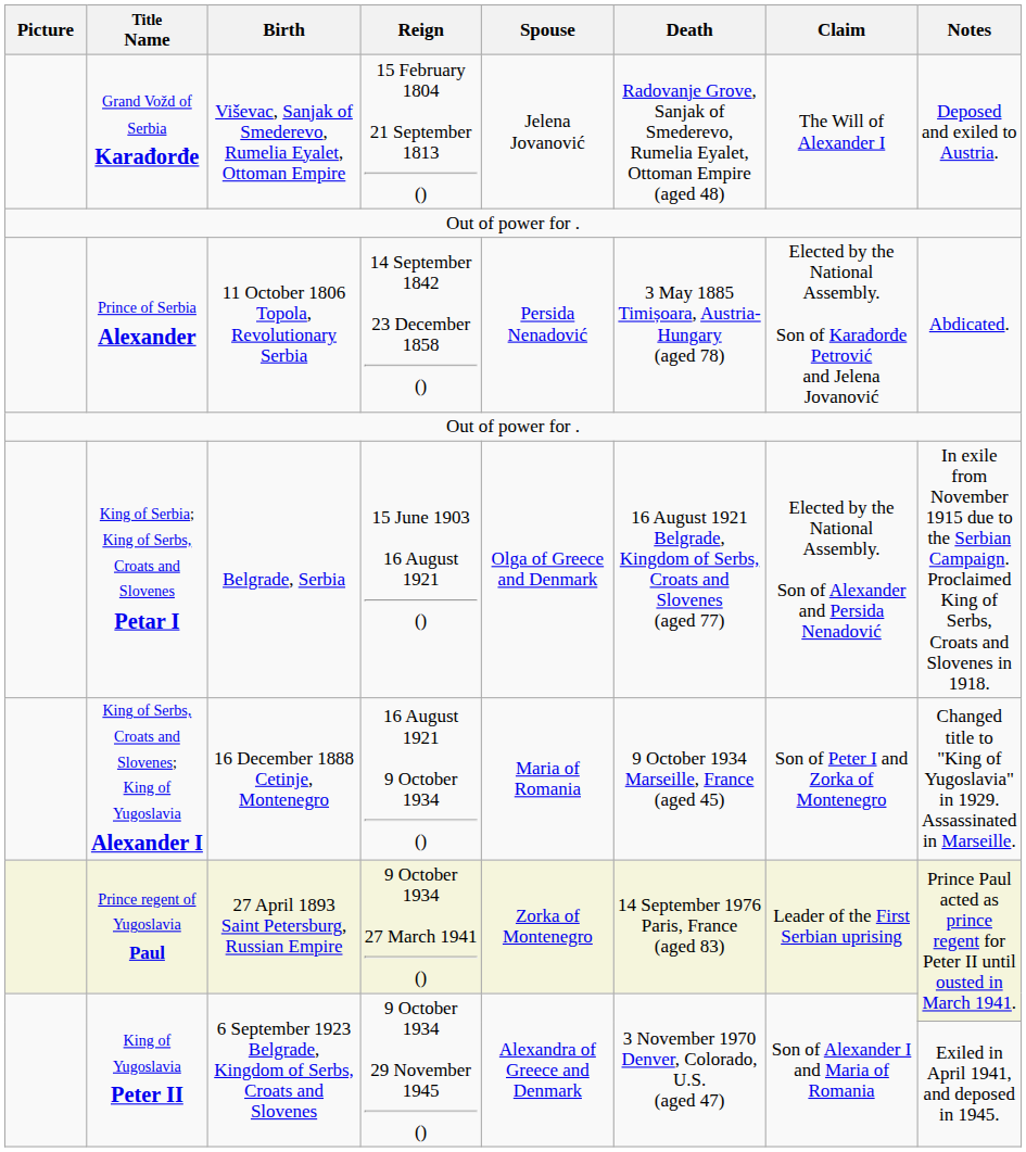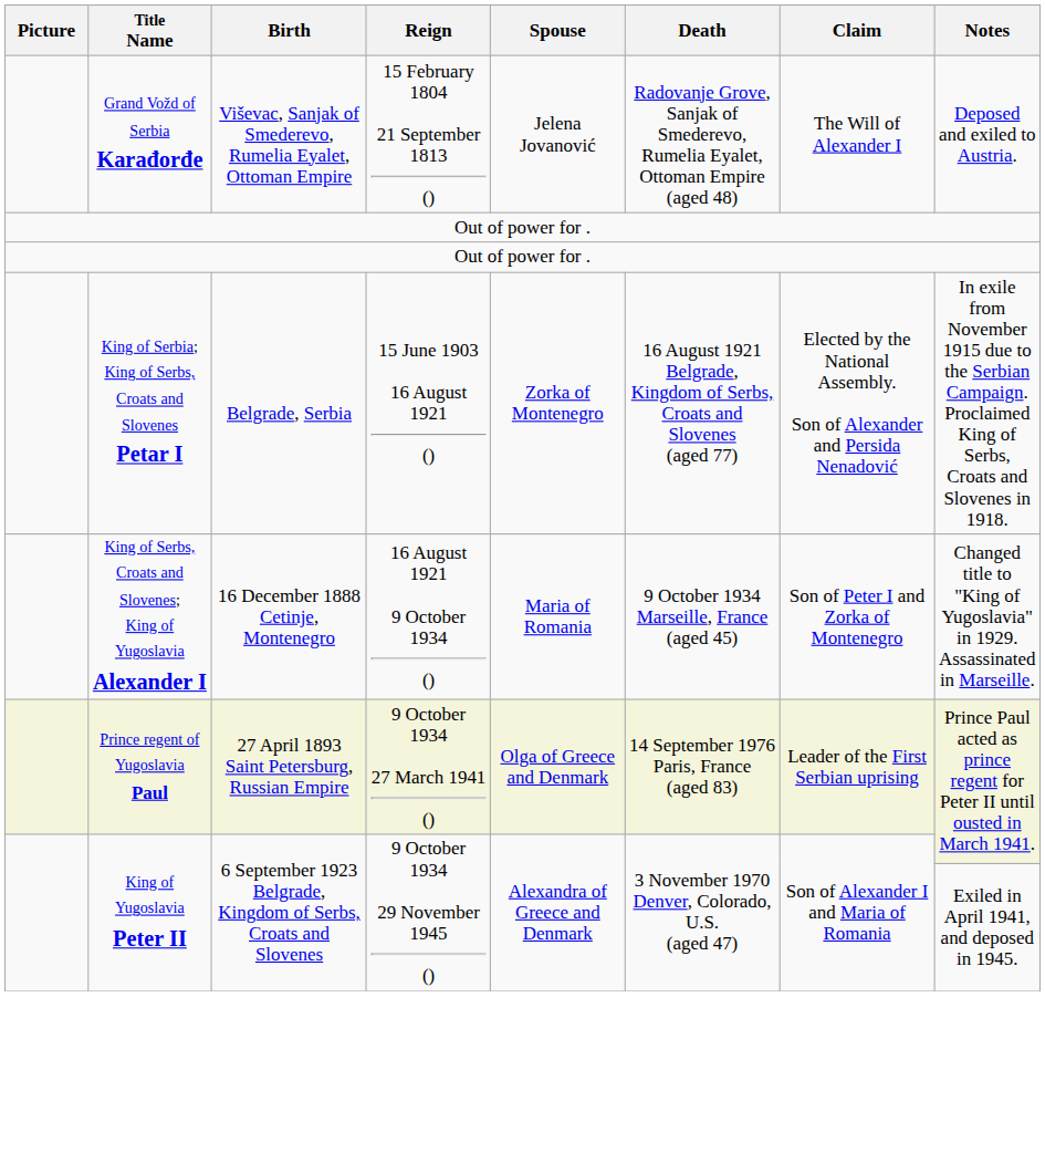 <table style="text-align:center; width:100%" class="wikitable">
 <tr>
 <th style="width:8%;">Picture</th>
 <th style="width:12%;"><small>Title</small><br>Name</th>
 <th style="width:15%;">Birth</th>
 <th style="width:12%;">Reign</th>
 <th style="width:13%;">Spouse</th>
 <th style="width:15%;">Death</th>
 <th style="width:15%;">Claim</th>
 <th style="width:10%;">Notes</th>
 </tr>
 <tr>
 <td></td>
 <td><sup><a href='#'>Grand Vožd of Serbia</a></sup><br> <big><strong><a href='#'>Karađorđe</a></strong></big></td>
 <td><br> <a href='#'>Viševac</a>, <a href='#'>Sanjak of Smederevo</a>,<br><a href='#'>Rumelia Eyalet</a>, <a href='#'>Ottoman Empire</a></td>
 <td>15 February 1804<br><br>21 September 1813<br><hr>()</td>
 <td>Jelena Jovanović</td>
 <td><br><a href='#'>Radovanje Grove</a>, Sanjak of Smederevo, Rumelia Eyalet, Ottoman Empire<br>(aged 48)</td>
 <td>The Will of <a href='#'>Alexander I</a></td>
 <td><a href='#'>Deposed</a> and exiled to <a href='#'>Austria</a>.</td>
 </tr>
 <tr>
 <td colspan=8>Out of power for .</td>
 </tr>
 <tr>
-<td></td>
-<td><sup><a href='#'>Prince of Serbia</a></sup><br> <big><strong><a href='#'>Alexander</a></strong></big></td>
-<td>11 October 1806<br><a href='#'>Topola</a>, <a href='#'>Revolutionary Serbia</a></td>
-<td>14 September 1842<br><br>23 December 1858<br><hr>()</td>
-<td><a href='#'>Persida Nenadović</a></td>
-<td>3 May 1885<br><a href='#'>Timișoara</a>, <a href='#'>Austria-Hungary</a><br>(aged 78)</td>
-<td>Elected by the National Assembly.<br><br>Son of <a href='#'>Karađorđe Petrović</a><br>and Jelena Jovanović</td>
-<td><a href='#'>Abdicated</a>.</td>
-</tr>
-<tr>
 <td colspan=8>Out of power for .</td>
 </tr>
 <tr>
 <td></td>
 <td><sup><a href='#'>King of Serbia</a>;</sup><br><sup><a href='#'>King of Serbs, Croats and Slovenes</a></sup><br> <big><strong><a href='#'>Petar I</a></strong></big></td>
 <td><br> <a href='#'>Belgrade</a>, <a href='#'>Serbia</a></td>
 <td>15 June 1903<br><br>16 August 1921<br><hr>()</td>
-<td><a href='#'>Olga of Greece and Denmark</a></td>
+<td><a href='#'>Zorka of Montenegro</a></td>
 <td>16 August 1921<br><a href='#'>Belgrade</a>, <a href='#'>Kingdom of Serbs, Croats and Slovenes</a><br>(aged 77)</td>
 <td>Elected by the National Assembly.<br><br>Son of <a href='#'>Alexander</a><br>and <a href='#'>Persida Nenadović</a></td>
 <td>In exile from November 1915 due to the <a href='#'>Serbian Campaign</a>. <br> Proclaimed King of Serbs, Croats and Slovenes in 1918.</td>
 </tr>
 <tr>
 <td></td>
 <td><sup><a href='#'>King of Serbs, Croats and Slovenes</a>;</sup><br><sup><a href='#'>King of Yugoslavia</a></sup><br> <big><strong><a href='#'>Alexander I</a></strong></big></td>
 <td>16 December 1888<br><a href='#'>Cetinje</a>, <a href='#'>Montenegro</a></td>
 <td>16 August 1921<br><br>9 October 1934<br><hr>()</td>
 <td><a href='#'>Maria of Romania</a></td>
 <td>9 October 1934<br><a href='#'>Marseille</a>, <a href='#'>France</a><br>(aged 45)</td>
 <td>Son of <a href='#'>Peter I</a> and <br><a href='#'>Zorka of Montenegro</a></td>
 <td>Changed title to "King of Yugoslavia" in 1929.<br>Assassinated in <a href='#'>Marseille</a>.</td>
 </tr>
 <tr style="background:#F5F5DC;">
 <td></td>
 <td><sup><a href='#'>Prince regent of Yugoslavia</a></sup><br> <strong><a href='#'>Paul</a></strong></td>
 <td>27 April 1893<br><a href='#'>Saint Petersburg</a>, <a href='#'>Russian Empire</a></td>
 <td>9 October 1934<br><br>27 March 1941<br><hr>()</td>
-<td><a href='#'>Zorka of Montenegro</a></td>
+<td><a href='#'>Olga of Greece and Denmark</a></td>
 <td>14 September 1976<br>Paris, France<br>(aged 83)</td>
 <td>Leader of the <a href='#'>First Serbian uprising</a></td>
 <td rowspan=2>Prince Paul acted as <a href='#'>prince regent</a> for Peter II until <a href='#'>ousted in March 1941</a>.</td>
 </tr>
 <tr>
 <td rowspan=2></td>
 <td rowspan=2><sup><a href='#'>King of Yugoslavia</a></sup><br> <big><strong><a href='#'>Peter II</a></strong></big></td>
 <td rowspan=2>6 September 1923<br><a href='#'>Belgrade</a>, <a href='#'>Kingdom of Serbs, Croats and Slovenes</a></td>
 <td rowspan=2>9 October 1934<br><br>29 November 1945<br><hr>()</td>
 <td rowspan=2><a href='#'>Alexandra of Greece and Denmark</a></td>
 <td rowspan=2>3 November 1970<br><a href='#'>Denver</a>, Colorado, U.S.<br>(aged 47)</td>
 <td rowspan=2>Son of <a href='#'>Alexander I</a><br>and <a href='#'>Maria of Romania</a></td>
 </tr>
 <tr>
 <td>Exiled in April 1941, and deposed in 1945.</td>
 </tr>
 </table>
